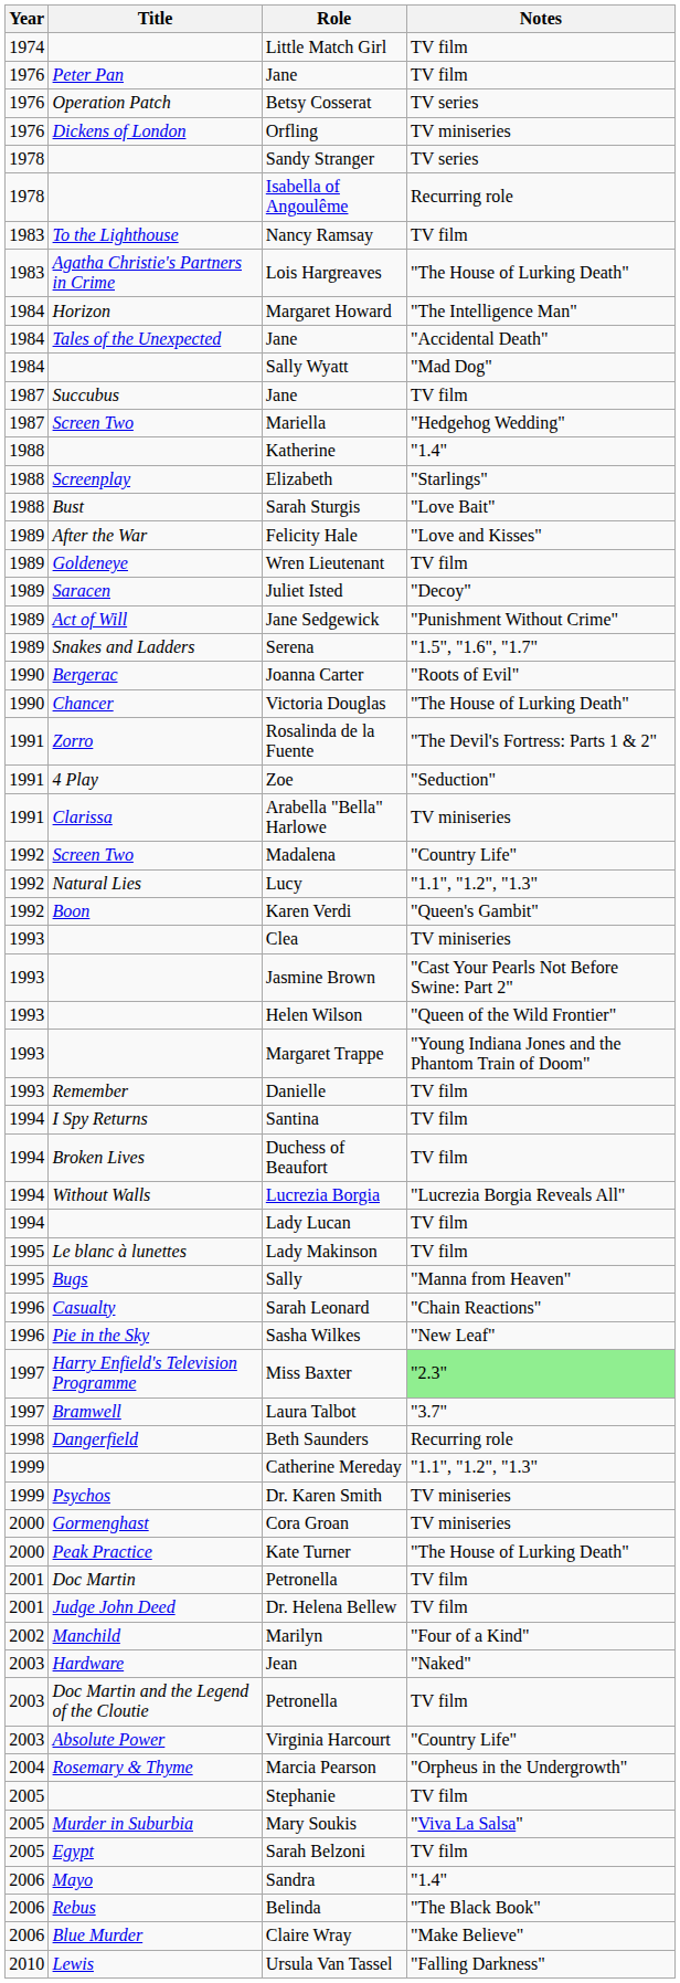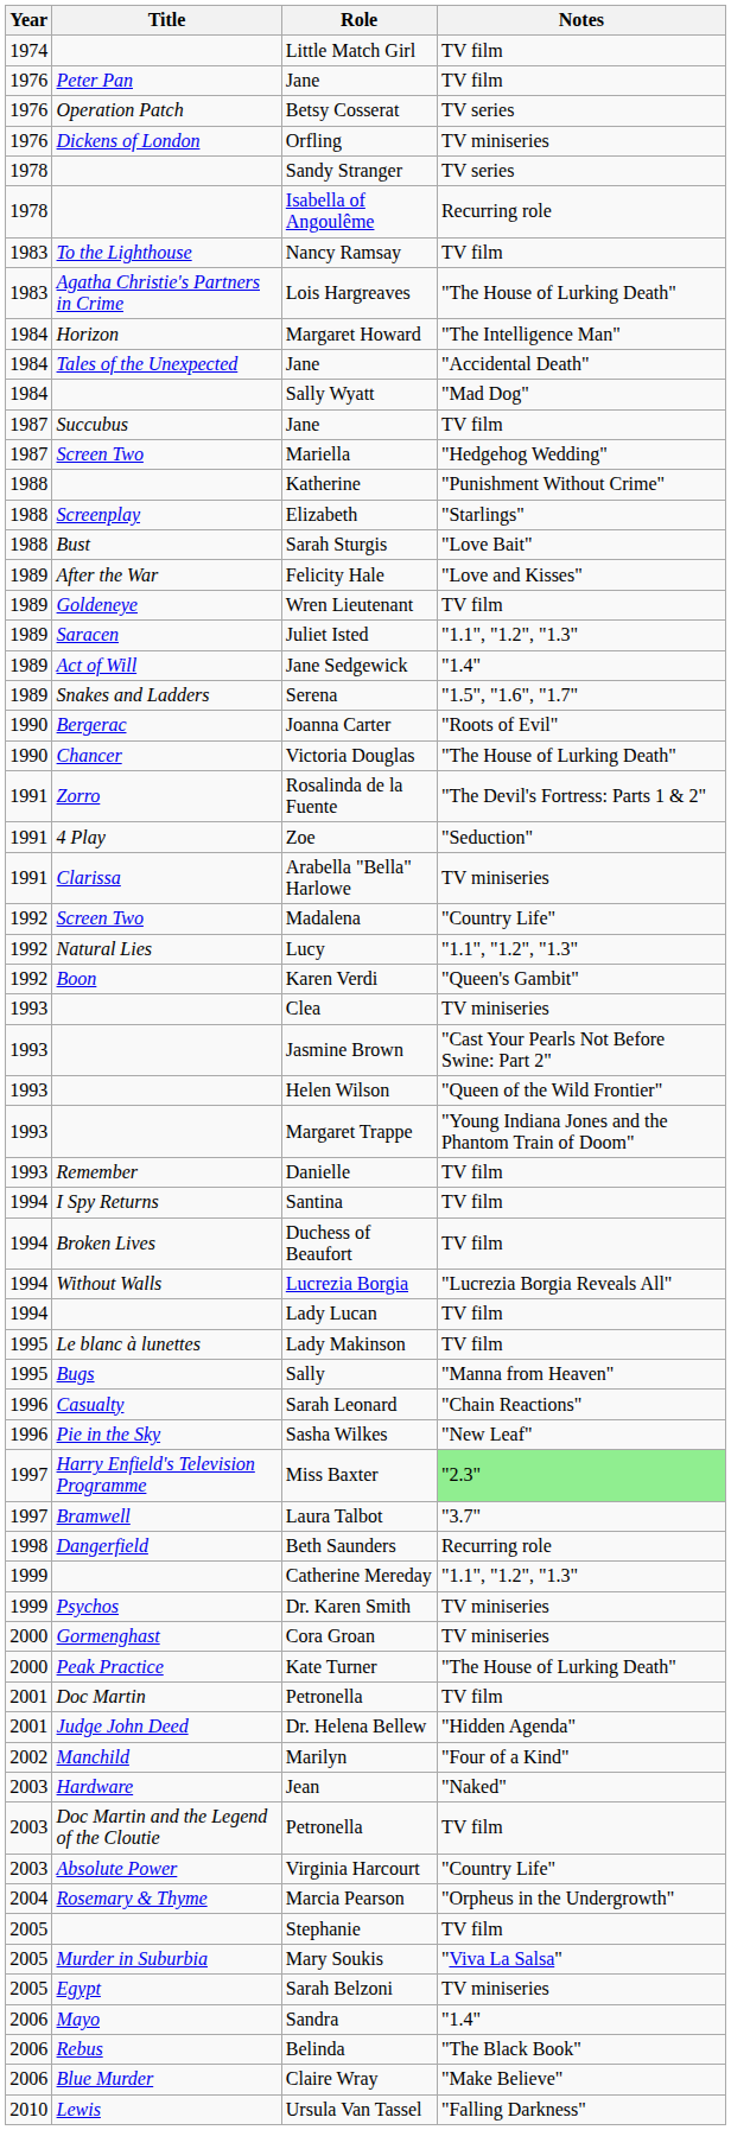 <table class="wikitable sortable">
 <tr>
 <th>Year</th>
 <th>Title</th>
 <th>Role</th>
 <th class="unsortable">Notes</th>
 </tr>
 <tr>
 <td>1974</td>
 <td><em></em></td>
 <td>Little Match Girl</td>
 <td>TV film</td>
 </tr>
 <tr>
 <td>1976</td>
 <td><em><a href='#'>Peter Pan</a></em></td>
 <td>Jane</td>
 <td>TV film</td>
 </tr>
 <tr>
 <td>1976</td>
 <td><em>Operation Patch</em></td>
 <td>Betsy Cosserat</td>
 <td>TV series</td>
 </tr>
 <tr>
 <td>1976</td>
 <td><em><a href='#'>Dickens of London</a></em></td>
 <td>Orfling</td>
 <td>TV miniseries</td>
 </tr>
 <tr>
 <td>1978</td>
 <td><em></em></td>
 <td>Sandy Stranger</td>
 <td>TV series</td>
 </tr>
 <tr>
 <td>1978</td>
 <td><em></em></td>
 <td><a href='#'>Isabella of Angoulême</a></td>
 <td>Recurring role</td>
 </tr>
 <tr>
 <td>1983</td>
 <td><em><a href='#'>To the Lighthouse</a></em></td>
 <td>Nancy Ramsay</td>
 <td>TV film</td>
 </tr>
 <tr>
 <td>1983</td>
 <td><em><a href='#'>Agatha Christie's Partners in Crime</a></em></td>
 <td>Lois Hargreaves</td>
 <td>"The House of Lurking Death"</td>
 </tr>
 <tr>
 <td>1984</td>
 <td><em>Horizon</em></td>
 <td>Margaret Howard</td>
 <td>"The Intelligence Man"</td>
 </tr>
 <tr>
 <td>1984</td>
 <td><em><a href='#'>Tales of the Unexpected</a></em></td>
 <td>Jane</td>
 <td>"Accidental Death"</td>
 </tr>
 <tr>
 <td>1984</td>
 <td><em></em></td>
 <td>Sally Wyatt</td>
 <td>"Mad Dog"</td>
 </tr>
 <tr>
 <td>1987</td>
 <td><em>Succubus</em></td>
 <td>Jane</td>
 <td>TV film</td>
 </tr>
 <tr>
 <td>1987</td>
 <td><em><a href='#'>Screen Two</a></em></td>
 <td>Mariella</td>
 <td>"Hedgehog Wedding"</td>
 </tr>
 <tr>
 <td>1988</td>
 <td><em></em></td>
 <td>Katherine</td>
-<td>"1.4"</td>
+<td>"Punishment Without Crime"</td>
 </tr>
 <tr>
 <td>1988</td>
 <td><em><a href='#'>Screenplay</a></em></td>
 <td>Elizabeth</td>
 <td>"Starlings"</td>
 </tr>
 <tr>
 <td>1988</td>
 <td><em>Bust</em></td>
 <td>Sarah Sturgis</td>
 <td>"Love Bait"</td>
 </tr>
 <tr>
 <td>1989</td>
 <td><em>After the War</em></td>
 <td>Felicity Hale</td>
 <td>"Love and Kisses"</td>
 </tr>
 <tr>
 <td>1989</td>
 <td><em><a href='#'>Goldeneye</a></em></td>
 <td>Wren Lieutenant</td>
 <td>TV film</td>
 </tr>
 <tr>
 <td>1989</td>
 <td><em><a href='#'>Saracen</a></em></td>
 <td>Juliet Isted</td>
-<td>"Decoy"</td>
+<td>"1.1", "1.2", "1.3"</td>
 </tr>
 <tr>
 <td>1989</td>
 <td><em><a href='#'>Act of Will</a></em></td>
 <td>Jane Sedgewick</td>
-<td>"Punishment Without Crime"</td>
+<td>"1.4"</td>
 </tr>
 <tr>
 <td>1989</td>
 <td><em>Snakes and Ladders</em></td>
 <td>Serena</td>
 <td>"1.5", "1.6", "1.7"</td>
 </tr>
 <tr>
 <td>1990</td>
 <td><em><a href='#'>Bergerac</a></em></td>
 <td>Joanna Carter</td>
 <td>"Roots of Evil"</td>
 </tr>
 <tr>
 <td>1990</td>
 <td><em><a href='#'>Chancer</a></em></td>
 <td>Victoria Douglas</td>
 <td>"The House of Lurking Death"</td>
 </tr>
 <tr>
 <td>1991</td>
 <td><em><a href='#'>Zorro</a></em></td>
 <td>Rosalinda de la Fuente</td>
 <td>"The Devil's Fortress: Parts 1 & 2"</td>
 </tr>
 <tr>
 <td>1991</td>
 <td><em>4 Play</em></td>
 <td>Zoe</td>
 <td>"Seduction"</td>
 </tr>
 <tr>
 <td>1991</td>
 <td><em><a href='#'>Clarissa</a></em></td>
 <td>Arabella "Bella" Harlowe</td>
 <td>TV miniseries</td>
 </tr>
 <tr>
 <td>1992</td>
 <td><em><a href='#'>Screen Two</a></em></td>
 <td>Madalena</td>
 <td>"Country Life"</td>
 </tr>
 <tr>
 <td>1992</td>
 <td><em>Natural Lies</em></td>
 <td>Lucy</td>
 <td>"1.1", "1.2", "1.3"</td>
 </tr>
 <tr>
 <td>1992</td>
 <td><em><a href='#'>Boon</a></em></td>
 <td>Karen Verdi</td>
 <td>"Queen's Gambit"</td>
 </tr>
 <tr>
 <td>1993</td>
 <td><em></em></td>
 <td>Clea</td>
 <td>TV miniseries</td>
 </tr>
 <tr>
 <td>1993</td>
 <td><em></em></td>
 <td>Jasmine Brown</td>
 <td>"Cast Your Pearls Not Before Swine: Part 2"</td>
 </tr>
 <tr>
 <td>1993</td>
 <td><em></em></td>
 <td>Helen Wilson</td>
 <td>"Queen of the Wild Frontier"</td>
 </tr>
 <tr>
 <td>1993</td>
 <td><em></em></td>
 <td>Margaret Trappe</td>
 <td>"Young Indiana Jones and the Phantom Train of Doom"</td>
 </tr>
 <tr>
 <td>1993</td>
 <td><em>Remember</em></td>
 <td>Danielle</td>
 <td>TV film</td>
 </tr>
 <tr>
 <td>1994</td>
 <td><em>I Spy Returns</em></td>
 <td>Santina</td>
 <td>TV film</td>
 </tr>
 <tr>
 <td>1994</td>
 <td><em>Broken Lives</em></td>
 <td>Duchess of Beaufort</td>
 <td>TV film</td>
 </tr>
 <tr>
 <td>1994</td>
 <td><em>Without Walls</em></td>
 <td><a href='#'>Lucrezia Borgia</a></td>
 <td>"Lucrezia Borgia Reveals All"</td>
 </tr>
 <tr>
 <td>1994</td>
 <td><em></em></td>
 <td>Lady Lucan</td>
 <td>TV film</td>
 </tr>
 <tr>
 <td>1995</td>
 <td><em>Le blanc à lunettes</em></td>
 <td>Lady Makinson</td>
 <td>TV film</td>
 </tr>
 <tr>
 <td>1995</td>
 <td><em><a href='#'>Bugs</a></em></td>
 <td>Sally</td>
 <td>"Manna from Heaven"</td>
 </tr>
 <tr>
 <td>1996</td>
 <td><em><a href='#'>Casualty</a></em></td>
 <td>Sarah Leonard</td>
 <td>"Chain Reactions"</td>
 </tr>
 <tr>
 <td>1996</td>
 <td><em><a href='#'>Pie in the Sky</a></em></td>
 <td>Sasha Wilkes</td>
 <td>"New Leaf"</td>
 </tr>
 <tr>
 <td>1997</td>
 <td><em><a href='#'>Harry Enfield's Television Programme</a></em></td>
 <td>Miss Baxter</td>
 <td style="background: lightgreen;">"2.3"</td>
 </tr>
 <tr>
 <td>1997</td>
 <td><em><a href='#'>Bramwell</a></em></td>
 <td>Laura Talbot</td>
 <td>"3.7"</td>
 </tr>
 <tr>
 <td>1998</td>
 <td><em><a href='#'>Dangerfield</a></em></td>
 <td>Beth Saunders</td>
 <td>Recurring role</td>
 </tr>
 <tr>
 <td>1999</td>
 <td><em></em></td>
 <td>Catherine Mereday</td>
 <td>"1.1", "1.2", "1.3"</td>
 </tr>
 <tr>
 <td>1999</td>
 <td><em><a href='#'>Psychos</a></em></td>
 <td>Dr. Karen Smith</td>
 <td>TV miniseries</td>
 </tr>
 <tr>
 <td>2000</td>
 <td><em><a href='#'>Gormenghast</a></em></td>
 <td>Cora Groan</td>
 <td>TV miniseries</td>
 </tr>
 <tr>
 <td>2000</td>
 <td><em><a href='#'>Peak Practice</a></em></td>
 <td>Kate Turner</td>
 <td>"The House of Lurking Death"</td>
 </tr>
 <tr>
 <td>2001</td>
 <td><em>Doc Martin</em></td>
 <td>Petronella</td>
 <td>TV film</td>
 </tr>
 <tr>
 <td>2001</td>
 <td><em><a href='#'>Judge John Deed</a></em></td>
 <td>Dr. Helena Bellew</td>
-<td>TV film</td>
+<td>"Hidden Agenda"</td>
 </tr>
 <tr>
 <td>2002</td>
 <td><em><a href='#'>Manchild</a></em></td>
 <td>Marilyn</td>
 <td>"Four of a Kind"</td>
 </tr>
 <tr>
 <td>2003</td>
 <td><em><a href='#'>Hardware</a></em></td>
 <td>Jean</td>
 <td>"Naked"</td>
 </tr>
 <tr>
 <td>2003</td>
 <td><em>Doc Martin and the Legend of the Cloutie</em></td>
 <td>Petronella</td>
 <td>TV film</td>
 </tr>
 <tr>
 <td>2003</td>
 <td><em><a href='#'>Absolute Power</a></em></td>
 <td>Virginia Harcourt</td>
 <td>"Country Life"</td>
 </tr>
 <tr>
 <td>2004</td>
 <td><em><a href='#'>Rosemary & Thyme</a></em></td>
 <td>Marcia Pearson</td>
 <td>"Orpheus in the Undergrowth"</td>
 </tr>
 <tr>
 <td>2005</td>
 <td><em></em></td>
 <td>Stephanie</td>
 <td>TV film</td>
 </tr>
 <tr>
 <td>2005</td>
 <td><em><a href='#'>Murder in Suburbia</a></em></td>
 <td>Mary Soukis</td>
 <td>"<a href='#'>Viva La Salsa</a>"</td>
 </tr>
 <tr>
 <td>2005</td>
 <td><em><a href='#'>Egypt</a></em></td>
 <td>Sarah Belzoni</td>
-<td>TV film</td>
+<td>TV miniseries</td>
 </tr>
 <tr>
 <td>2006</td>
 <td><em><a href='#'>Mayo</a></em></td>
 <td>Sandra</td>
 <td>"1.4"</td>
 </tr>
 <tr>
 <td>2006</td>
 <td><em><a href='#'>Rebus</a></em></td>
 <td>Belinda</td>
 <td>"The Black Book"</td>
 </tr>
 <tr>
 <td>2006</td>
 <td><em><a href='#'>Blue Murder</a></em></td>
 <td>Claire Wray</td>
 <td>"Make Believe"</td>
 </tr>
 <tr>
 <td>2010</td>
 <td><em><a href='#'>Lewis</a></em></td>
 <td>Ursula Van Tassel</td>
 <td>"Falling Darkness"</td>
 </tr>
 </table>
